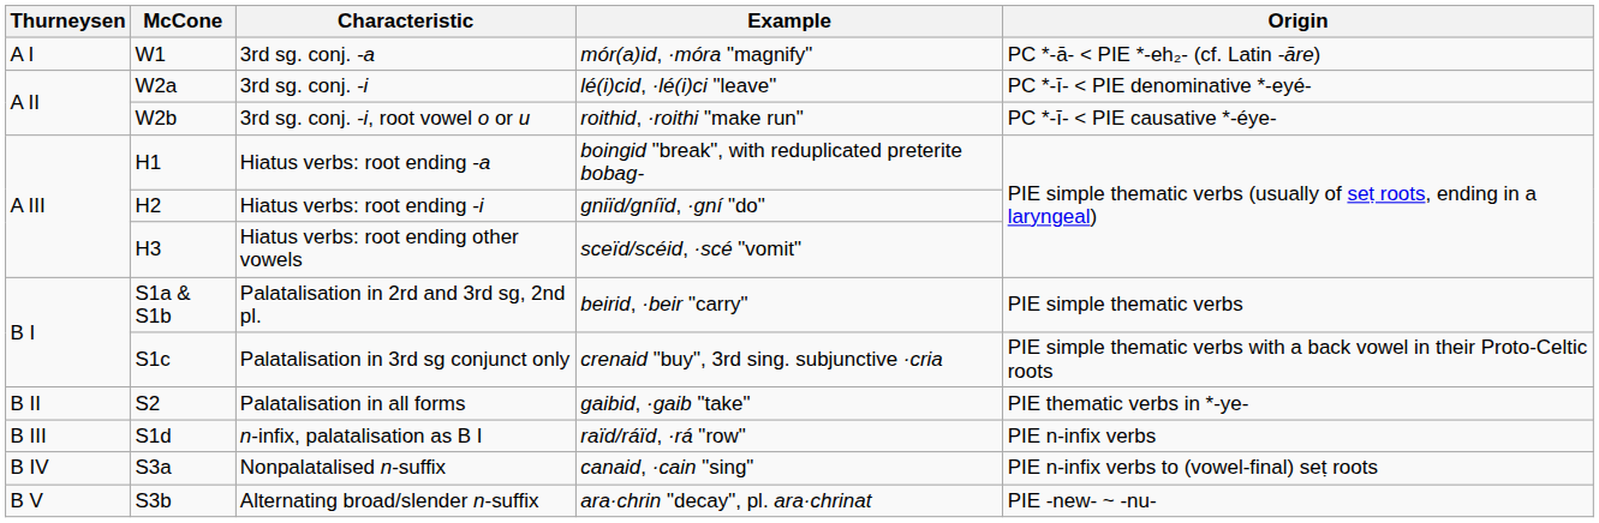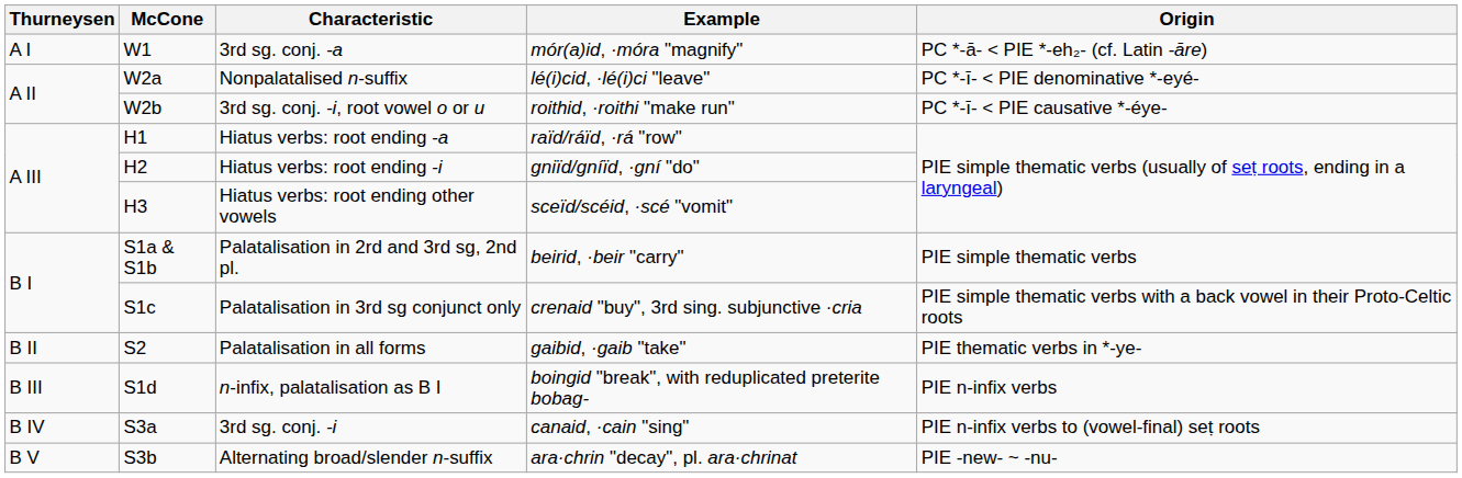 <table class="wikitable">
 <tr>
 <th>Thurneysen</th>
 <th>McCone</th>
 <th>Characteristic</th>
 <th>Example</th>
 <th>Origin</th>
 </tr>
 <tr>
 <td>A I</td>
 <td>W1</td>
 <td>3rd sg. conj. <em>-a</em></td>
 <td><em>mór(a)id</em>, <em>·móra</em> "magnify"</td>
 <td>PC *-ā- < PIE *-eh₂- (cf. Latin <em>-āre</em>)</td>
 </tr>
 <tr>
 <td rowspan="2">A II</td>
 <td>W2a</td>
-<td>3rd sg. conj. <em>-i</em></td>
+<td>Nonpalatalised <em>n</em>-suffix</td>
 <td><em>lé(i)cid</em>, <em>·lé(i)ci</em> "leave"</td>
 <td>PC *-ī- < PIE denominative *-eyé-</td>
 </tr>
 <tr>
 <td>W2b</td>
 <td>3rd sg. conj. <em>-i</em>, root vowel <em>o</em> or <em>u</em></td>
 <td><em>roithid</em>, <em>·roithi</em> "make run"</td>
 <td>PC *-ī- < PIE causative *-éye-</td>
 </tr>
 <tr>
 <td rowspan="3">A III</td>
 <td>H1</td>
 <td>Hiatus verbs: root ending <em>-a</em></td>
-<td><em>boingid</em> "break", with reduplicated preterite <em>bobag-</em></td>
+<td><em>raïd/ráïd</em>, <em>·rá</em> "row"</td>
 <td rowspan="3">PIE simple thematic verbs (usually of <a href='#'>seṭ roots</a>, ending in a <a href='#'>laryngeal</a>)</td>
 </tr>
 <tr>
 <td>H2</td>
 <td>Hiatus verbs: root ending <em>-i</em></td>
 <td><em>gniïd/gníïd</em>, <em>·gní</em> "do"</td>
 </tr>
 <tr>
 <td>H3</td>
 <td>Hiatus verbs: root ending other vowels</td>
 <td><em>sceïd/scéid</em>, <em>·scé</em> "vomit"</td>
 </tr>
 <tr>
 <td rowspan="2">B I</td>
 <td>S1a & S1b</td>
 <td>Palatalisation in 2rd and 3rd sg, 2nd pl.</td>
 <td><em>beirid</em>, <em>·beir</em> "carry"</td>
 <td>PIE simple thematic verbs</td>
 </tr>
 <tr>
 <td>S1c</td>
 <td>Palatalisation in 3rd sg conjunct only</td>
 <td><em>crenaid</em> "buy", 3rd sing. subjunctive <em>·cria</em></td>
 <td>PIE simple thematic verbs with a back vowel in their Proto-Celtic roots</td>
 </tr>
 <tr>
 <td>B II</td>
 <td>S2</td>
 <td>Palatalisation in all forms</td>
 <td><em>gaibid</em>, <em>·gaib</em> "take"</td>
 <td>PIE thematic verbs in *-ye-</td>
 </tr>
 <tr>
 <td>B III</td>
 <td>S1d</td>
 <td><em>n</em>-infix, palatalisation as B I</td>
-<td><em>raïd/ráïd</em>, <em>·rá</em> "row"</td>
+<td><em>boingid</em> "break", with reduplicated preterite <em>bobag-</em></td>
 <td>PIE n-infix verbs</td>
 </tr>
 <tr>
 <td>B IV</td>
 <td>S3a</td>
-<td>Nonpalatalised <em>n</em>-suffix</td>
+<td>3rd sg. conj. <em>-i</em></td>
 <td><em>canaid</em>, <em>·cain</em> "sing"</td>
 <td>PIE n-infix verbs to (vowel-final) seṭ roots</td>
 </tr>
 <tr>
 <td>B V</td>
 <td>S3b</td>
 <td>Alternating broad/slender <em>n</em>-suffix </td>
 <td><em>ara·chrin</em> "decay", pl. <em>ara·chrinat</em></td>
 <td>PIE -new- ~ -nu-</td>
 </tr>
 </table>
